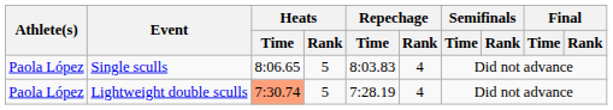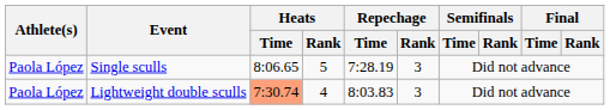 <table class="wikitable" style="font-size:90%">
 <tr>
 <th rowspan="2">Athlete(s)</th>
 <th rowspan="2">Event</th>
 <th colspan="2">Heats</th>
 <th colspan="2">Repechage</th>
 <th colspan="2">Semifinals</th>
 <th colspan="2">Final</th>
 </tr>
 <tr>
 <th>Time</th>
 <th>Rank</th>
 <th>Time</th>
 <th>Rank</th>
 <th>Time</th>
 <th>Rank</th>
 <th>Time</th>
 <th>Rank</th>
 </tr>
 <tr>
 <td><a href='#'>Paola López</a></td>
 <td><a href='#'>Single sculls</a></td>
 <td style="text-align:center;">8:06.65</td>
 <td style="text-align:center;">5</td>
-<td style="text-align:center;">8:03.83</td>
-<td style="text-align:center;">4</td>
+<td style="text-align:center;">7:28.19</td>
+<td style="text-align:center;">3</td>
 <td style="text-align:center;" colspan="4">Did not advance</td>
 </tr>
 <tr>
 <td><a href='#'>Paola López</a></td>
 <td><a href='#'>Lightweight double sculls</a></td>
 <td style="background: lightsalmon; text-align:center;">7:30.74</td>
-<td style="text-align:center;">5</td>
-<td style="text-align:center;">7:28.19</td>
 <td style="text-align:center;">4</td>
+<td style="text-align:center;">8:03.83</td>
+<td style="text-align:center;">3</td>
 <td style="text-align:center;" colspan="4">Did not advance</td>
 </tr>
 </table>
